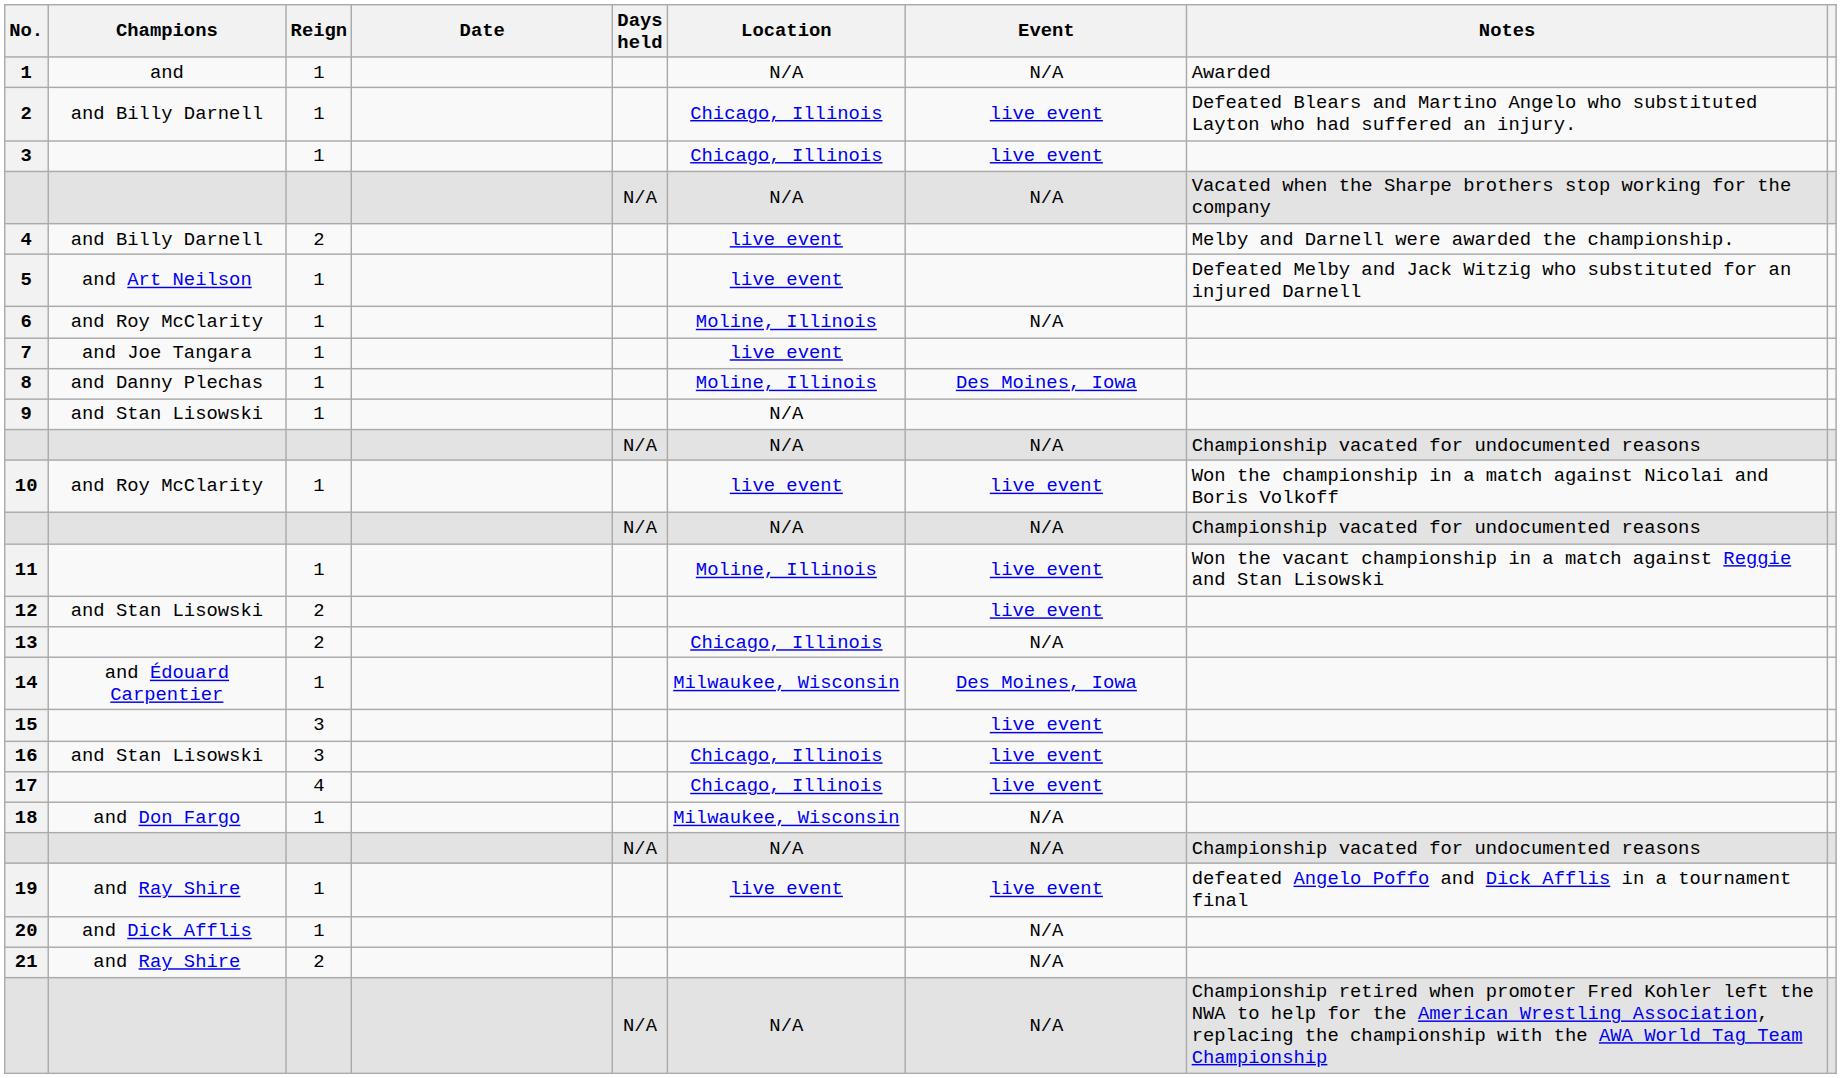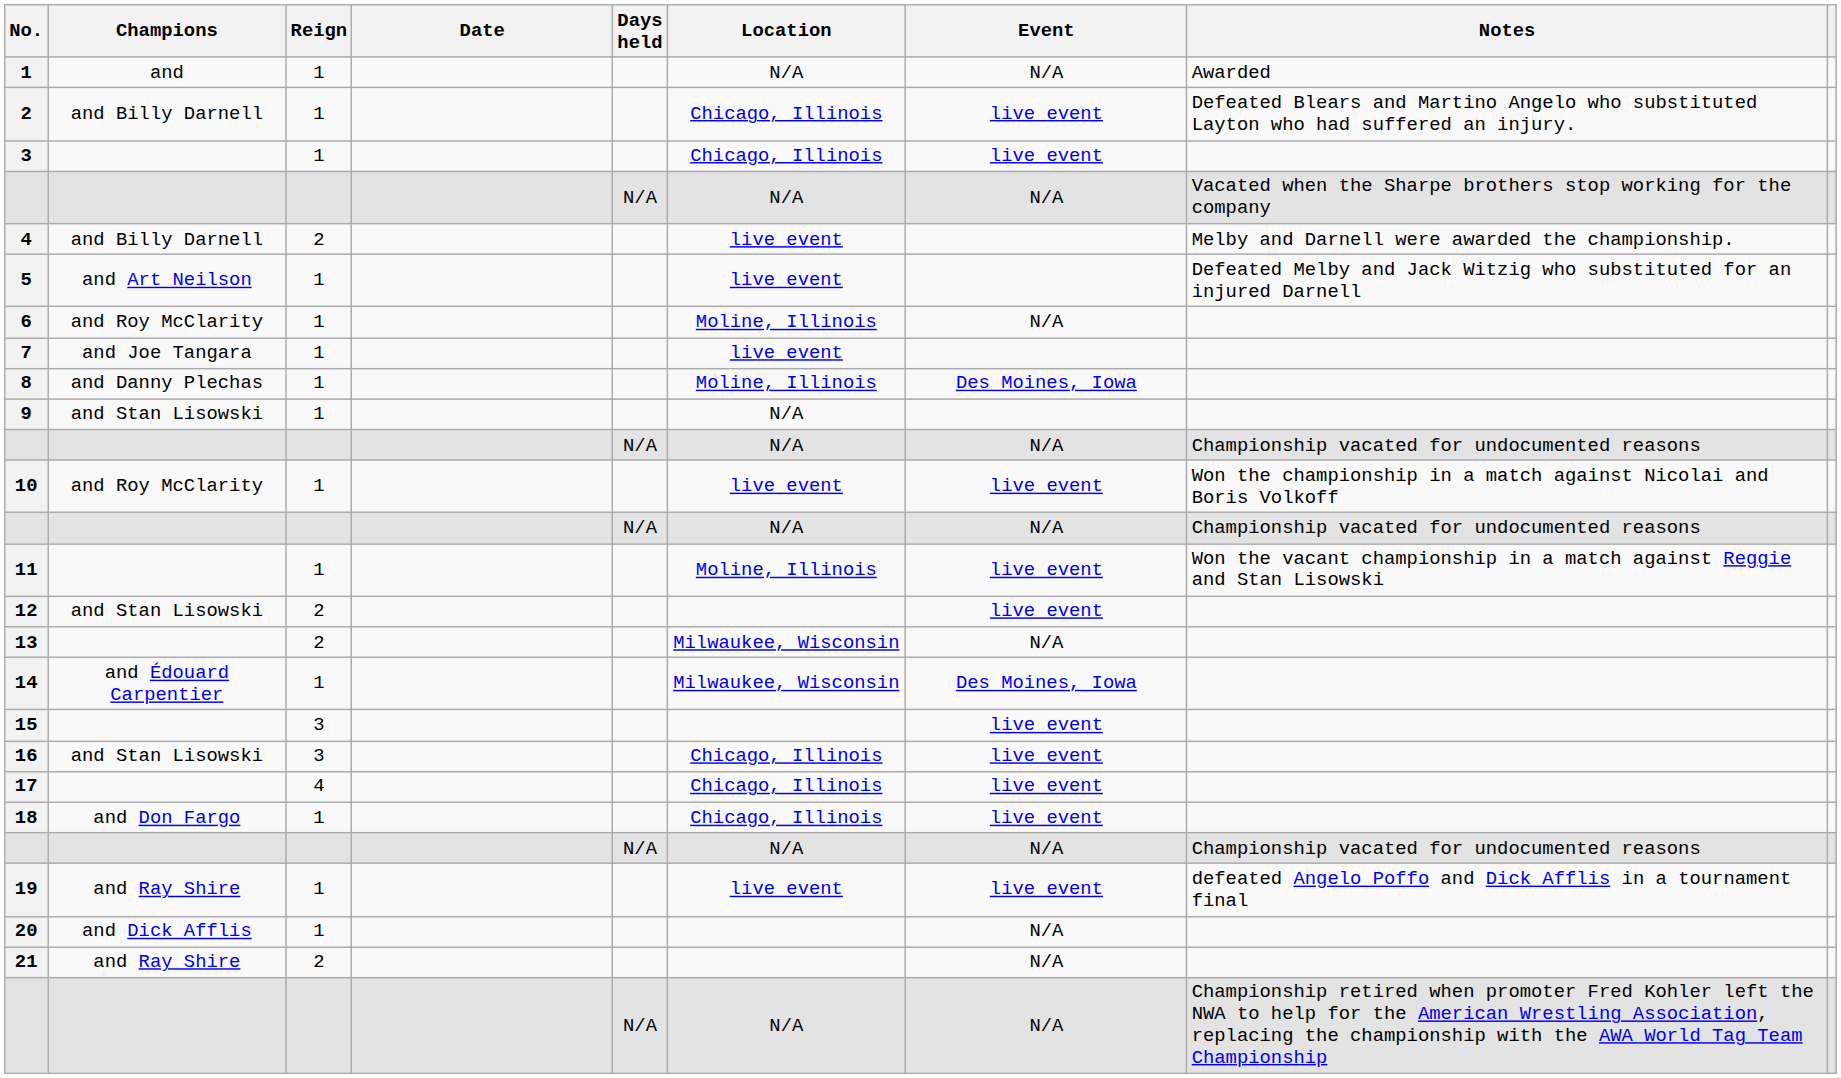 <table class="wikitable sortable" style="text-align: center" width=100%>
 <tr>
 <th width=0 data-sort-type="number" scope="col">No.</th>
 <th width=14% scope="col">Champions</th>
 <th width=0 scope="col">Reign</th>
 <th width=16% scope="col">Date</th>
 <th width=0 data-sort-type="number" scope="col">Days held</th>
 <th width=14% scope="col">Location</th>
 <th width=17% scope="col">Event</th>
 <th width=51% class="unsortable" scope="col">Notes</th>
 <th width=0 class="unsortable" scope="col"></th>
 </tr>
 <tr>
 <th scope="row">1</th>
 <td> and </td>
 <td>1</td>
 <td></td>
 <td></td>
 <td>N/A</td>
 <td>N/A</td>
 <td align=left>Awarded</td>
 <td></td>
 </tr>
 <tr>
 <th scope="row">2</th>
 <td> and Billy Darnell</td>
 <td>1</td>
 <td></td>
 <td></td>
 <td><a href='#'>Chicago, Illinois</a></td>
 <td><a href='#'>live event</a></td>
 <td align=left>Defeated Blears and Martino Angelo who substituted Layton who had suffered an injury.</td>
 <td></td>
 </tr>
 <tr>
 <th scope="row">3</th>
 <td></td>
 <td>1</td>
 <td></td>
 <td></td>
 <td><a href='#'>Chicago, Illinois</a></td>
 <td><a href='#'>live event</a></td>
 <td align=left></td>
 <td></td>
 </tr>
 <tr style="background-color:#e3e3e3">
 <td scope="row"></td>
 <td></td>
 <td></td>
 <td></td>
 <td>N/A</td>
 <td>N/A</td>
 <td>N/A</td>
 <td align=left>Vacated when the Sharpe brothers stop working for the company</td>
 <td></td>
 </tr>
 <tr>
 <th scope="row">4</th>
 <td> and Billy Darnell</td>
 <td>2</td>
 <td></td>
 <td></td>
 <td><a href='#'>live event</a></td>
 <td></td>
 <td align=left>Melby and Darnell were awarded the championship.</td>
 <td></td>
 </tr>
 <tr>
 <th scope="row">5</th>
 <td> and <a href='#'>Art Neilson</a></td>
 <td>1</td>
 <td></td>
 <td></td>
 <td><a href='#'>live event</a></td>
 <td></td>
 <td align=left>Defeated Melby and Jack Witzig who substituted for an injured Darnell</td>
 <td></td>
 </tr>
 <tr>
 <th scope="row">6</th>
 <td> and Roy McClarity</td>
 <td>1</td>
 <td></td>
 <td></td>
 <td><a href='#'>Moline, Illinois</a></td>
 <td>N/A</td>
 <td align=left></td>
 <td></td>
 </tr>
 <tr>
 <th scope="row">7</th>
 <td> and Joe Tangara</td>
 <td>1</td>
 <td></td>
 <td></td>
 <td><a href='#'>live event</a></td>
 <td></td>
 <td align=left></td>
 <td></td>
 </tr>
 <tr>
 <th scope="row">8</th>
 <td> and Danny Plechas</td>
 <td>1</td>
 <td></td>
 <td></td>
 <td><a href='#'>Moline, Illinois</a></td>
 <td><a href='#'>Des Moines, Iowa</a></td>
 <td align=left></td>
 <td></td>
 </tr>
 <tr>
 <th scope="row">9</th>
 <td> and Stan Lisowski</td>
 <td>1</td>
 <td></td>
 <td></td>
 <td>N/A</td>
 <td></td>
 <td align=left></td>
 <td></td>
 </tr>
 <tr style="background-color:#e3e3e3">
 <td scope="row"></td>
 <td></td>
 <td></td>
 <td></td>
 <td>N/A</td>
 <td>N/A</td>
 <td>N/A</td>
 <td align=left>Championship vacated for undocumented reasons</td>
 <td></td>
 </tr>
 <tr>
 <th scope="row">10</th>
 <td> and Roy McClarity</td>
 <td>1</td>
 <td></td>
 <td></td>
 <td><a href='#'>live event</a></td>
 <td><a href='#'>live event</a></td>
 <td align=left>Won the championship in a match against Nicolai and Boris Volkoff</td>
 <td></td>
 </tr>
 <tr style="background-color:#e3e3e3">
 <td scope="row"></td>
 <td></td>
 <td></td>
 <td></td>
 <td>N/A</td>
 <td>N/A</td>
 <td>N/A</td>
 <td align=left>Championship vacated for undocumented reasons</td>
 <td></td>
 </tr>
 <tr>
 <th scope="row">11</th>
 <td></td>
 <td>1</td>
 <td></td>
 <td></td>
 <td><a href='#'>Moline, Illinois</a></td>
 <td><a href='#'>live event</a></td>
 <td align=left>Won the vacant championship in a match against <a href='#'>Reggie</a> and Stan Lisowski</td>
 <td></td>
 </tr>
 <tr>
 <th scope="row">12</th>
 <td> and Stan Lisowski</td>
 <td>2</td>
 <td></td>
 <td></td>
 <td></td>
 <td><a href='#'>live event</a></td>
 <td aign=left></td>
 <td></td>
 </tr>
 <tr>
 <th scope="row">13</th>
 <td></td>
 <td>2</td>
 <td></td>
 <td></td>
-<td><a href='#'>Chicago, Illinois</a></td>
+<td><a href='#'>Milwaukee, Wisconsin</a></td>
 <td>N/A</td>
 <td align=left></td>
 <td></td>
 </tr>
 <tr>
 <th scope="row">14</th>
 <td> and <a href='#'>Édouard Carpentier</a></td>
 <td>1</td>
 <td></td>
 <td></td>
 <td><a href='#'>Milwaukee, Wisconsin</a></td>
 <td><a href='#'>Des Moines, Iowa</a></td>
 <td align=left></td>
 <td></td>
 </tr>
 <tr>
 <th scope="row">15</th>
 <td></td>
 <td>3</td>
 <td></td>
 <td></td>
 <td></td>
 <td><a href='#'>live event</a></td>
 <td align=left></td>
 <td></td>
 </tr>
 <tr>
 <th scope="row">16</th>
 <td> and Stan Lisowski</td>
 <td>3</td>
 <td></td>
 <td></td>
 <td><a href='#'>Chicago, Illinois</a></td>
 <td><a href='#'>live event</a></td>
 <td align=left></td>
 <td></td>
 </tr>
 <tr>
 <th scope="row">17</th>
 <td></td>
 <td>4</td>
 <td></td>
 <td></td>
 <td><a href='#'>Chicago, Illinois</a></td>
 <td><a href='#'>live event</a></td>
 <td align=left></td>
 <td></td>
 </tr>
 <tr>
 <th scope="row">18</th>
 <td> and <a href='#'>Don Fargo</a></td>
 <td>1</td>
 <td></td>
 <td></td>
-<td><a href='#'>Milwaukee, Wisconsin</a></td>
-<td>N/A</td>
+<td><a href='#'>Chicago, Illinois</a></td>
+<td><a href='#'>live event</a></td>
 <td align=left></td>
 <td></td>
 </tr>
 <tr style="background-color:#e3e3e3">
 <td scope="row"></td>
 <td></td>
 <td></td>
 <td></td>
 <td>N/A</td>
 <td>N/A</td>
 <td>N/A</td>
 <td align=left>Championship vacated for undocumented reasons</td>
 <td></td>
 </tr>
 <tr>
 <th scope="row">19</th>
 <td> and <a href='#'>Ray Shire</a></td>
 <td>1</td>
 <td></td>
 <td></td>
 <td><a href='#'>live event</a></td>
 <td><a href='#'>live event</a></td>
 <td align=left>defeated <a href='#'>Angelo Poffo</a> and <a href='#'>Dick Afflis</a> in a tournament final</td>
 <td></td>
 </tr>
 <tr>
 <th scope="row">20</th>
 <td> and <a href='#'>Dick Afflis</a></td>
 <td>1</td>
 <td></td>
 <td></td>
 <td></td>
 <td>N/A</td>
 <td align=left></td>
 <td></td>
 </tr>
 <tr>
 <th scope="row">21</th>
 <td> and <a href='#'>Ray Shire</a></td>
 <td>2</td>
 <td></td>
 <td></td>
 <td></td>
 <td>N/A</td>
 <td align=left></td>
 <td></td>
 </tr>
 <tr style="background-color:#e3e3e3">
 <td scope="row"></td>
 <td></td>
 <td></td>
 <td></td>
 <td>N/A</td>
 <td>N/A</td>
 <td>N/A</td>
 <td align=left>Championship retired when promoter Fred Kohler left the NWA to help for the <a href='#'>American Wrestling Association</a>, replacing the championship with the <a href='#'>AWA World Tag Team Championship</a></td>
 <td></td>
 </tr>
 </table>
